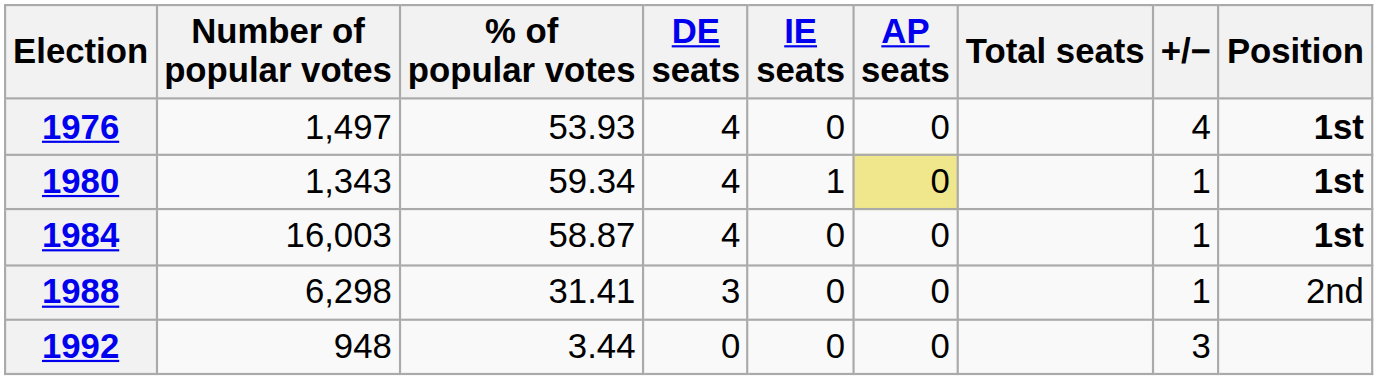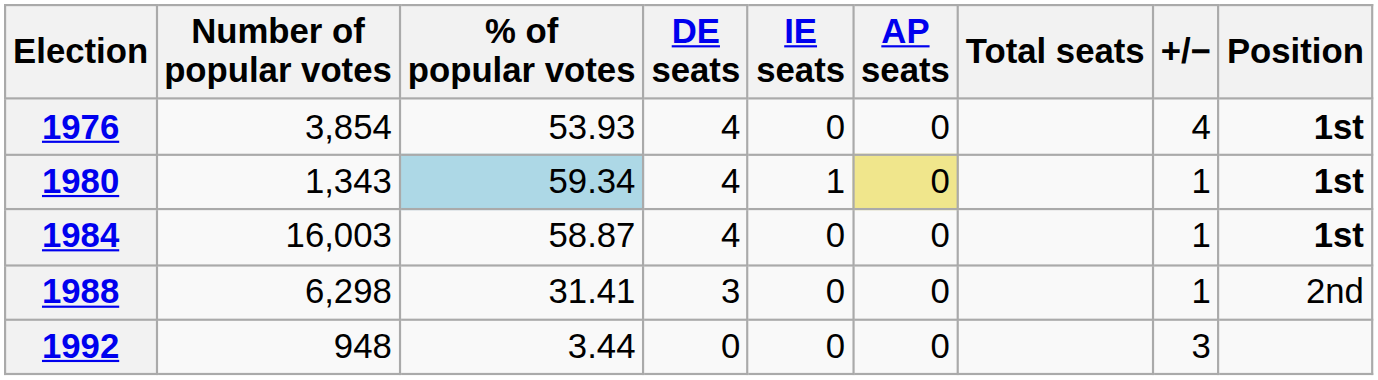 <table class="wikitable" style="text-align: right;">
 <tr>
 <th><strong>Election</strong></th>
 <th>Number of<br>popular votes</th>
 <th>% of<br>popular votes</th>
 <th><a href='#'>DE</a><br>seats</th>
 <th><a href='#'>IE</a><br>seats</th>
 <th><a href='#'>AP</a><br>seats</th>
 <th>Total seats</th>
 <th>+/−</th>
 <th>Position</th>
 </tr>
 <tr>
 <th><a href='#'>1976</a></th>
-<td>1,497</td>
+<td>3,854</td>
 <td>53.93</td>
 <td>4</td>
 <td>0</td>
 <td>0</td>
 <td></td>
 <td>4</td>
 <td><strong>1st</strong></td>
 </tr>
 <tr>
 <th><a href='#'>1980</a></th>
 <td>1,343</td>
-<td>59.34</td>
+<td style="background: lightblue;">59.34</td>
 <td>4</td>
 <td>1</td>
 <td style="background: khaki;">0</td>
 <td></td>
 <td>1</td>
 <td><strong>1st</strong></td>
 </tr>
 <tr>
 <th><a href='#'>1984</a></th>
 <td>16,003</td>
 <td>58.87</td>
 <td>4</td>
 <td>0</td>
 <td>0</td>
 <td></td>
 <td>1</td>
 <td><strong>1st</strong></td>
 </tr>
 <tr>
 <th><a href='#'>1988</a></th>
 <td>6,298</td>
 <td>31.41</td>
 <td>3</td>
 <td>0</td>
 <td>0</td>
 <td></td>
 <td>1</td>
 <td>2nd</td>
 </tr>
 <tr>
 <th><a href='#'>1992</a></th>
 <td>948</td>
 <td>3.44</td>
 <td>0</td>
 <td>0</td>
 <td>0</td>
 <td></td>
 <td>3</td>
 <td></td>
 </tr>
 </table>
